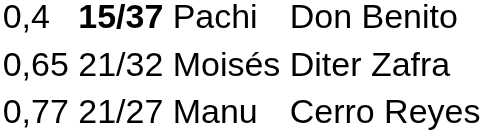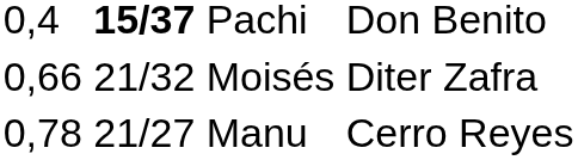 <table style="font-size: 90%; border-collapse:collapse" border=0 cellspacing=0 cellpadding=2>
 <tr bgcolor=#DCDCDC>
 </tr>
 <tr>
 <td>0,4</td>
 <td><strong>15/37</strong></td>
 <td>Pachi</td>
 <td>Don Benito</td>
 </tr>
 <tr>
-<td>0,65</td>
+<td>0,66</td>
 <td>21/32</td>
 <td>Moisés</td>
 <td>Diter Zafra</td>
 </tr>
 <tr>
-<td>0,77</td>
+<td>0,78</td>
 <td>21/27</td>
 <td>Manu</td>
 <td>Cerro Reyes</td>
 </tr>
 </table>
